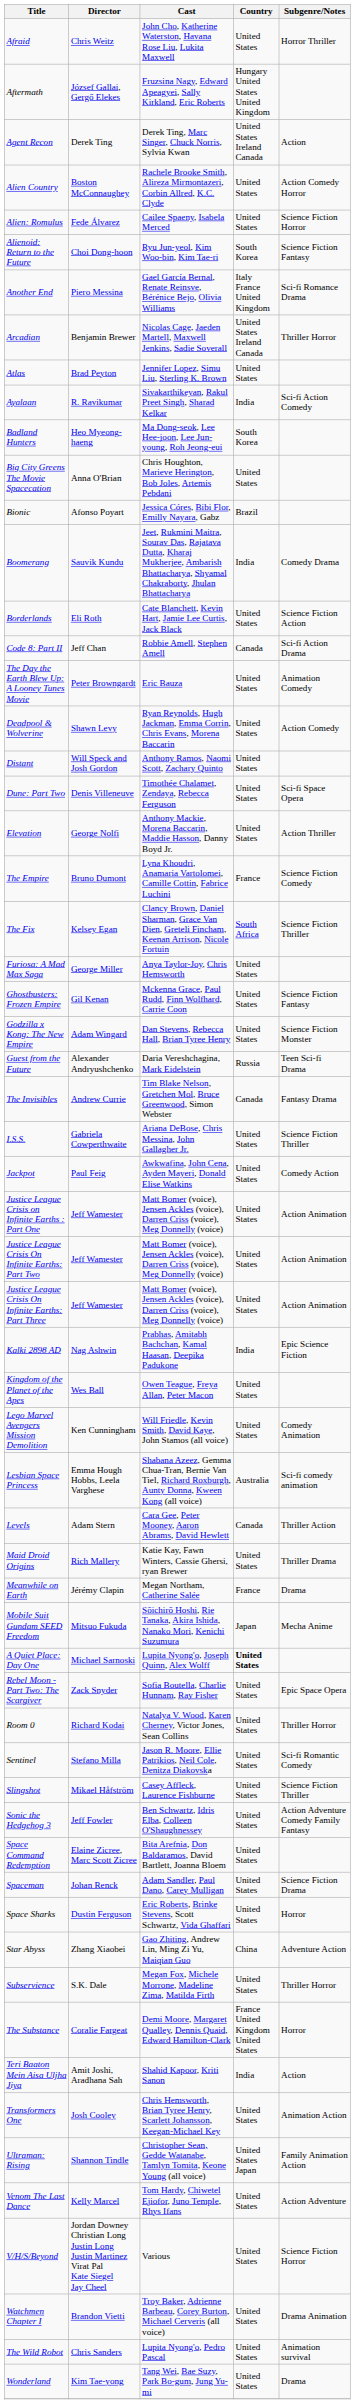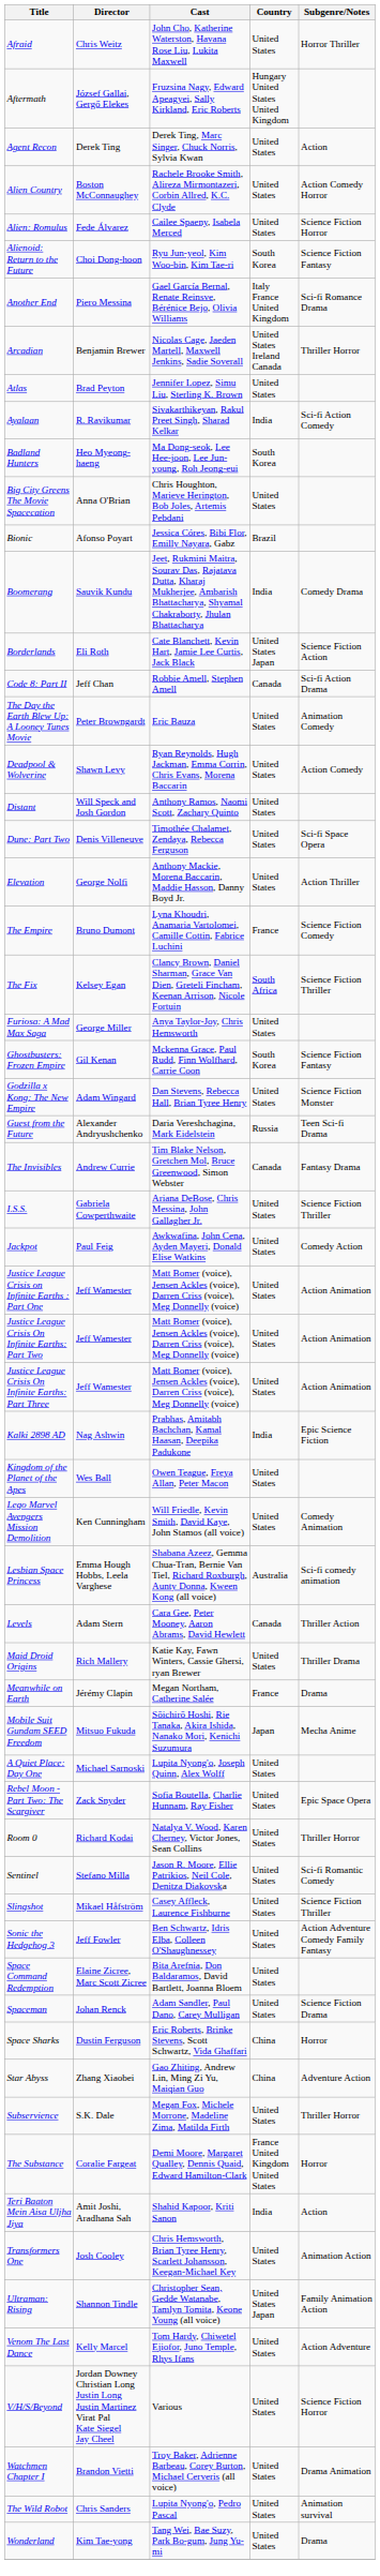 <table class="wikitable sortable">
 <tr>
 <th>Title</th>
 <th>Director</th>
 <th>Cast</th>
 <th>Country</th>
 <th>Subgenre/Notes</th>
 </tr>
 <tr>
 <td><em><a href='#'>Afraid</a></em></td>
 <td><a href='#'>Chris Weitz</a></td>
 <td><a href='#'>John Cho</a>, <a href='#'>Katherine Waterston</a>, <a href='#'>Havana Rose Liu</a>, <a href='#'>Lukita Maxwell</a></td>
 <td>United States</td>
 <td>Horror Thriller </td>
 </tr>
 <tr>
 <td><em>Aftermath</em></td>
 <td><a href='#'>József Gallai</a>,  <a href='#'>Gergő Elekes</a></td>
 <td><a href='#'>Fruzsina Nagy</a>, <a href='#'>Edward Apeagyei</a>, <a href='#'>Sally Kirkland</a>, <a href='#'>Eric Roberts</a></td>
 <td>Hungary United States United Kingdom</td>
 <td></td>
 </tr>
 <tr>
 <td><em><a href='#'>Agent Recon</a></em></td>
 <td>Derek Ting</td>
 <td>Derek Ting, <a href='#'>Marc Singer</a>, <a href='#'>Chuck Norris</a>, Sylvia Kwan</td>
-<td>United States Ireland Canada</td>
+<td>United States</td>
 <td>Action</td>
 </tr>
 <tr>
 <td><em><a href='#'>Alien Country</a></em></td>
 <td><a href='#'>Boston McConnaughey</a></td>
 <td><a href='#'>Rachele Brooke Smith</a>, <a href='#'>Alireza Mirmontazeri</a>, <a href='#'>Corbin Allred</a>, <a href='#'>K.C. Clyde</a></td>
 <td>United States</td>
 <td>Action Comedy  Horror </td>
 </tr>
 <tr>
 <td><em><a href='#'>Alien: Romulus</a></em></td>
 <td><a href='#'>Fede Álvarez</a></td>
 <td><a href='#'>Cailee Spaeny</a>, <a href='#'>Isabela Merced</a></td>
 <td>United States</td>
 <td>Science Fiction Horror</td>
 </tr>
 <tr>
 <td><em><a href='#'>Alienoid: Return to the Future</a></em></td>
 <td><a href='#'>Choi Dong-hoon</a></td>
 <td><a href='#'>Ryu Jun-yeol</a>, <a href='#'>Kim Woo-bin</a>, <a href='#'>Kim Tae-ri</a></td>
 <td>South Korea</td>
 <td>Science Fiction Fantasy</td>
 </tr>
 <tr>
 <td><em><a href='#'>Another End</a></em></td>
 <td><a href='#'>Piero Messina</a></td>
 <td><a href='#'>Gael García Bernal</a>, <a href='#'>Renate Reinsve</a>, <a href='#'>Bérénice Bejo</a>, <a href='#'>Olivia Williams</a></td>
 <td>Italy<br>France<br>United Kingdom</td>
 <td>Sci-fi Romance Drama</td>
 </tr>
 <tr>
 <td><em><a href='#'>Arcadian</a></em></td>
 <td>Benjamin Brewer</td>
 <td><a href='#'>Nicolas Cage</a>, <a href='#'>Jaeden Martell</a>, <a href='#'>Maxwell Jenkins</a>, <a href='#'>Sadie Soverall</a></td>
 <td>United States Ireland Canada</td>
 <td>Thriller Horror</td>
 </tr>
 <tr>
 <td><em><a href='#'>Atlas</a></em></td>
 <td><a href='#'>Brad Peyton</a></td>
 <td><a href='#'>Jennifer Lopez</a>, <a href='#'>Simu Liu</a>, <a href='#'>Sterling K. Brown</a></td>
 <td>United States</td>
 <td></td>
 </tr>
 <tr>
 <td><em><a href='#'>Ayalaan</a></em></td>
 <td><a href='#'>R. Ravikumar</a></td>
 <td><a href='#'>Sivakarthikeyan</a>, <a href='#'>Rakul Preet Singh</a>, <a href='#'>Sharad Kelkar</a></td>
 <td>India</td>
 <td>Sci-fi Action Comedy</td>
 </tr>
 <tr>
 <td><em><a href='#'>Badland Hunters</a></em></td>
 <td><a href='#'>Heo Myeong-haeng</a></td>
 <td><a href='#'>Ma Dong-seok</a>, <a href='#'>Lee Hee-joon</a>, <a href='#'>Lee Jun-young</a>, <a href='#'>Roh Jeong-eui</a></td>
 <td>South Korea</td>
 <td></td>
 </tr>
 <tr>
 <td><a href='#'><em>Big City Greens The Movie Spacecation</em></a></td>
 <td>Anna O'Brian</td>
 <td>Chris Houghton, <a href='#'>Marieve Herington</a>, <a href='#'>Bob Joles</a>, <a href='#'>Artemis Pebdani</a></td>
 <td>United States</td>
 <td></td>
 </tr>
 <tr>
 <td><em>Bionic</em></td>
 <td>Afonso Poyart</td>
 <td><a href='#'>Jessica Córes</a>, <a href='#'>Bibi Flor</a>, <a href='#'>Emilly Nayara</a>, Gabz</td>
 <td>Brazil</td>
 <td></td>
 </tr>
 <tr>
 <td><em><a href='#'>Boomerang</a></em></td>
 <td><a href='#'>Sauvik Kundu</a></td>
 <td><a href='#'>Jeet</a>, <a href='#'>Rukmini Maitra</a>, <a href='#'>Sourav Das</a>, <a href='#'>Rajatava Dutta</a>, <a href='#'>Kharaj Mukherjee</a>, <a href='#'>Ambarish Bhattacharya</a>, <a href='#'>Shyamal Chakraborty</a>, <a href='#'>Jhulan Bhattacharya</a></td>
 <td>India</td>
 <td>Comedy Drama</td>
 </tr>
 <tr>
 <td><em><a href='#'>Borderlands</a></em></td>
 <td><a href='#'>Eli Roth</a></td>
 <td><a href='#'>Cate Blanchett</a>, <a href='#'>Kevin Hart</a>, <a href='#'>Jamie Lee Curtis</a>, <a href='#'>Jack Black</a></td>
-<td>United States</td>
+<td>United States<br>Japan</td>
 <td>Science Fiction Action</td>
 </tr>
 <tr>
 <td><em><a href='#'>Code 8: Part II</a></em></td>
 <td>Jeff Chan</td>
 <td><a href='#'>Robbie Amell</a>, <a href='#'>Stephen Amell</a></td>
 <td>Canada</td>
 <td>Sci-fi Action Drama</td>
 </tr>
 <tr>
 <td><em><a href='#'>The Day the Earth Blew Up: A Looney Tunes Movie</a></em></td>
 <td><a href='#'>Peter Browngardt</a></td>
 <td><a href='#'>Eric Bauza</a></td>
 <td>United States</td>
 <td>Animation Comedy</td>
 </tr>
 <tr>
 <td><em><a href='#'>Deadpool & Wolverine</a></em></td>
 <td><a href='#'>Shawn Levy</a></td>
 <td><a href='#'>Ryan Reynolds</a>, <a href='#'>Hugh Jackman</a>, <a href='#'>Emma Corrin</a>, <a href='#'>Chris Evans</a>, <a href='#'>Morena Baccarin</a></td>
 <td>United States</td>
 <td>Action Comedy</td>
 </tr>
 <tr>
 <td><em><a href='#'>Distant</a></em></td>
 <td><a href='#'>Will Speck and Josh Gordon</a></td>
 <td><a href='#'>Anthony Ramos</a>, <a href='#'>Naomi Scott</a>, <a href='#'>Zachary Quinto</a></td>
 <td>United States</td>
 <td></td>
 </tr>
 <tr>
 <td><em><a href='#'>Dune: Part Two</a></em></td>
 <td><a href='#'>Denis Villeneuve</a></td>
 <td><a href='#'>Timothée Chalamet</a>, <a href='#'>Zendaya</a>, <a href='#'>Rebecca Ferguson</a></td>
 <td>United States</td>
 <td>Sci-fi Space Opera</td>
 </tr>
 <tr>
 <td><em><a href='#'>Elevation</a></em></td>
 <td><a href='#'>George Nolfi</a></td>
 <td><a href='#'>Anthony Mackie</a>, <a href='#'>Morena Baccarin</a>, <a href='#'>Maddie Hasson</a>, Danny Boyd Jr.</td>
 <td>United States</td>
 <td>Action Thriller </td>
 </tr>
 <tr>
 <td><em><a href='#'>The Empire</a></em></td>
 <td><a href='#'>Bruno Dumont</a></td>
 <td><a href='#'>Lyna Khoudri</a>, <a href='#'>Anamaria Vartolomei</a>, <a href='#'>Camille Cottin</a>, <a href='#'>Fabrice Luchini</a></td>
 <td>France</td>
 <td>Science Fiction Comedy</td>
 </tr>
 <tr>
 <td><a href='#'><em>The Fix</em></a></td>
 <td><a href='#'>Kelsey Egan</a></td>
 <td><a href='#'>Clancy Brown</a>, <a href='#'>Daniel Sharman</a>, <a href='#'>Grace Van Dien</a>,  <a href='#'>Greteli Fincham</a>, <a href='#'>Keenan Arrison</a>, <a href='#'>Nicole Fortuin</a></td>
 <td><a href='#'>South Africa</a></td>
 <td>Science Fiction Thriller</td>
 </tr>
 <tr>
 <td><em><a href='#'>Furiosa: A Mad Max Saga</a></em></td>
 <td><a href='#'>George Miller</a></td>
 <td><a href='#'>Anya Taylor-Joy</a>, <a href='#'>Chris Hemsworth</a></td>
 <td>United States</td>
 <td></td>
 </tr>
 <tr>
 <td><em><a href='#'>Ghostbusters: Frozen Empire</a></em></td>
 <td><a href='#'>Gil Kenan</a></td>
 <td><a href='#'>Mckenna Grace</a>, <a href='#'>Paul Rudd</a>, <a href='#'>Finn Wolfhard</a>, <a href='#'>Carrie Coon</a></td>
-<td>United States</td>
+<td>South Korea</td>
 <td>Science Fiction Fantasy</td>
 </tr>
 <tr>
 <td><em><a href='#'>Godzilla x Kong: The New Empire</a></em></td>
 <td><a href='#'>Adam Wingard</a></td>
 <td><a href='#'>Dan Stevens</a>, <a href='#'>Rebecca Hall</a>, <a href='#'>Brian Tyree Henry</a></td>
 <td>United States</td>
 <td>Science Fiction Monster</td>
 </tr>
 <tr>
 <td><em><a href='#'>Guest from the Future</a></em></td>
 <td>Alexander Andryushchenko</td>
 <td>Daria Vereshchagina, <a href='#'>Mark Eidelstein</a></td>
 <td>Russia</td>
 <td>Teen Sci-fi Drama</td>
 </tr>
 <tr>
 <td><em><a href='#'>The Invisibles</a></em></td>
 <td><a href='#'>Andrew Currie</a></td>
 <td><a href='#'>Tim Blake Nelson</a>, <a href='#'>Gretchen Mol</a>, <a href='#'>Bruce Greenwood</a>, Simon Webster</td>
 <td>Canada</td>
 <td>Fantasy Drama </td>
 </tr>
 <tr>
 <td><em><a href='#'>I.S.S.</a></em></td>
 <td><a href='#'>Gabriela Cowperthwaite</a></td>
 <td><a href='#'>Ariana DeBose</a>, <a href='#'>Chris Messina</a>, <a href='#'>John Gallagher Jr.</a></td>
 <td>United States</td>
 <td>Science Fiction Thriller</td>
 </tr>
 <tr>
 <td><em><a href='#'>Jackpot</a></em></td>
 <td><a href='#'>Paul Feig</a></td>
 <td><a href='#'>Awkwafina</a>, <a href='#'>John Cena</a>, <a href='#'>Ayden Mayeri</a>, <a href='#'>Donald Elise Watkins</a></td>
 <td>United States</td>
 <td>Comedy Action</td>
 </tr>
 <tr>
 <td><em><a href='#'>Justice League Crisis on Infinite Earths : Part One</a></em></td>
 <td><a href='#'>Jeff Wamester</a></td>
 <td><a href='#'>Matt Bomer</a> (voice), <a href='#'>Jensen Ackles</a> (voice), <a href='#'>Darren Criss</a> (voice), <a href='#'>Meg Donnelly</a> (voice)</td>
 <td>United States</td>
 <td>Action  Animation</td>
 </tr>
 <tr>
 <td><em><a href='#'>Justice League Crisis On Infinite Earths: Part Two</a></em></td>
 <td><a href='#'>Jeff Wamester</a></td>
 <td><a href='#'>Matt Bomer</a> (voice), <a href='#'>Jensen Ackles</a> (voice), <a href='#'>Darren Criss</a> (voice), <a href='#'>Meg Donnelly</a> (voice)</td>
 <td>United States</td>
 <td>Action  Animation</td>
 </tr>
 <tr>
 <td><em><a href='#'>Justice League Crisis On Infinite Earths: Part Three</a></em></td>
 <td><a href='#'>Jeff Wamester</a></td>
 <td><a href='#'>Matt Bomer</a> (voice), <a href='#'>Jensen Ackles</a> (voice), <a href='#'>Darren Criss</a> (voice), <a href='#'>Meg Donnelly</a> (voice)</td>
 <td>United States</td>
 <td>Action  Animation</td>
 </tr>
 <tr>
 <td><em><a href='#'>Kalki 2898 AD</a></em></td>
 <td><a href='#'>Nag Ashwin</a></td>
 <td><a href='#'>Prabhas</a>, <a href='#'>Amitabh Bachchan</a>, <a href='#'>Kamal Haasan</a>, <a href='#'>Deepika Padukone</a></td>
 <td>India</td>
 <td>Epic Science Fiction</td>
 </tr>
 <tr>
 <td><em><a href='#'>Kingdom of the Planet of the Apes</a></em></td>
 <td><a href='#'>Wes Ball</a></td>
 <td><a href='#'>Owen Teague</a>, <a href='#'>Freya Allan</a>, <a href='#'>Peter Macon</a></td>
 <td>United States</td>
 <td></td>
 </tr>
 <tr>
 <td><em><a href='#'>Lego Marvel Avengers Mission Demolition</a></em></td>
 <td>Ken Cunningham</td>
 <td><a href='#'>Will Friedle</a>, <a href='#'>Kevin Smith</a>, <a href='#'>David Kaye</a>, John Stamos (all voice)</td>
 <td>United States</td>
 <td>Comedy Animation </td>
 </tr>
 <tr>
 <td><em><a href='#'>Lesbian Space Princess</a></em></td>
 <td>Emma Hough Hobbs, Leela Varghese</td>
 <td><a href='#'>Shabana Azeez</a>, Gemma Chua-Tran, Bernie Van Tiel, <a href='#'>Richard Roxburgh</a>, <a href='#'>Aunty Donna</a>, <a href='#'>Kween Kong</a> (all voice)</td>
 <td>Australia</td>
 <td>Sci-fi comedy animation</td>
 </tr>
 <tr>
 <td><em><a href='#'>Levels</a></em></td>
 <td>Adam Stern</td>
 <td><a href='#'>Cara Gee</a>, <a href='#'>Peter Mooney</a>, <a href='#'>Aaron Abrams</a>, <a href='#'>David Hewlett</a></td>
 <td>Canada</td>
 <td>Thriller Action</td>
 </tr>
 <tr>
 <td><em><a href='#'>Maid Droid Origins</a></em></td>
 <td><a href='#'>Rich Mallery</a></td>
 <td>Katie Kay, Fawn Winters, Cassie Ghersi, ryan Brewer</td>
 <td>United States</td>
 <td>Thriller  Drama </td>
 </tr>
 <tr>
 <td><em><a href='#'>Meanwhile on Earth</a></em></td>
 <td>Jérémy Clapin</td>
 <td>Megan Northam, <a href='#'>Catherine Salée</a></td>
 <td>France</td>
 <td>Drama</td>
 </tr>
 <tr>
 <td><em><a href='#'>Mobile Suit Gundam SEED Freedom</a></em></td>
 <td><a href='#'>Mitsuo Fukuda</a></td>
 <td><a href='#'>Sōichirō Hoshi</a>, <a href='#'>Rie Tanaka</a>, <a href='#'>Akira Ishida</a>, <a href='#'>Nanako Mori</a>, <a href='#'>Kenichi Suzumura</a></td>
 <td>Japan</td>
 <td>Mecha Anime</td>
 </tr>
 <tr>
 <td><em><a href='#'>A Quiet Place: Day One</a></em></td>
 <td><a href='#'>Michael Sarnoski</a></td>
 <td><a href='#'>Lupita Nyong'o</a>, <a href='#'>Joseph Quinn</a>, <a href='#'>Alex Wolff</a></td>
-<td><strong>United States</strong></td>
+<td>United States</td>
 <td></td>
 </tr>
 <tr>
 <td><em><a href='#'>Rebel Moon - Part Two: The Scargiver</a></em></td>
 <td><a href='#'>Zack Snyder</a></td>
 <td><a href='#'>Sofia Boutella</a>, <a href='#'>Charlie Hunnam</a>, <a href='#'>Ray Fisher</a></td>
 <td>United States</td>
 <td>Epic Space Opera</td>
 </tr>
 <tr>
 <td><em>Room 0</em></td>
 <td><a href='#'>Richard Kodai</a></td>
 <td><a href='#'>Natalya V. Wood</a>, <a href='#'>Karen Cherney</a>, Victor Jones, Sean Collins</td>
 <td>United States</td>
 <td>Thriller  Horror </td>
 </tr>
 <tr>
 <td><em>Sentinel</em></td>
 <td><a href='#'>Stefano Milla</a></td>
 <td><a href='#'>Jason R. Moore</a>, <a href='#'>Ellie Patrikios</a>, <a href='#'>Neil Cole</a>, <a href='#'>Denitza Diakovsk</a>a</td>
 <td>United States</td>
 <td>Sci-fi Romantic Comedy</td>
 </tr>
 <tr>
 <td><em><a href='#'>Slingshot</a></em></td>
 <td><a href='#'>Mikael Håfström</a></td>
 <td><a href='#'>Casey Affleck</a>, <a href='#'>Laurence Fishburne</a></td>
 <td>United States</td>
 <td>Science Fiction Thriller</td>
 </tr>
 <tr>
 <td><em><a href='#'>Sonic the Hedgehog 3</a></em></td>
 <td><a href='#'>Jeff Fowler</a></td>
 <td><a href='#'>Ben Schwartz</a>, <a href='#'>Idris Elba</a>, <a href='#'>Colleen O'Shaughnessey</a></td>
 <td>United States</td>
 <td>Action Adventure Comedy Family Fantasy</td>
 </tr>
 <tr>
 <td><em><a href='#'>Space Command Redemption</a></em></td>
 <td><a href='#'>Elaine Zicree</a>, <a href='#'>Marc Scott Zicree</a></td>
 <td><a href='#'>Bita Arefnia</a>, <a href='#'>Don Baldaramos</a>, David Bartlett, Joanna Bloem</td>
 <td>United States</td>
 <td></td>
 </tr>
 <tr>
 <td><em><a href='#'>Spaceman</a></em></td>
 <td><a href='#'>Johan Renck</a></td>
 <td><a href='#'>Adam Sandler</a>, <a href='#'>Paul Dano</a>, <a href='#'>Carey Mulligan</a></td>
 <td>United States</td>
 <td>Science Fiction Drama</td>
 </tr>
 <tr>
 <td><em>Space Sharks</em></td>
 <td><a href='#'>Dustin Ferguson</a></td>
 <td><a href='#'>Eric Roberts</a>, <a href='#'>Brinke Stevens</a>, Scott Schwartz, <a href='#'>Vida Ghaffari</a></td>
-<td>United States</td>
+<td>China</td>
 <td>Horror </td>
 </tr>
 <tr>
 <td><em>Star Abyss</em></td>
 <td>Zhang Xiaobei</td>
 <td><a href='#'>Gao Zhiting</a>,  Andrew Lin,  Ming Zi Yu, <a href='#'>Maiqian Guo</a></td>
 <td>China</td>
 <td>Adventure Action </td>
 </tr>
 <tr>
 <td><em><a href='#'>Subservience</a></em></td>
 <td>S.K. Dale</td>
 <td><a href='#'>Megan Fox</a>, <a href='#'>Michele Morrone</a>, <a href='#'>Madeline Zima</a>, <a href='#'>Matilda Firth</a></td>
 <td>United States</td>
 <td>Thriller Horror </td>
 </tr>
 <tr>
 <td><em><a href='#'>The Substance</a></em></td>
 <td><a href='#'>Coralie Fargeat</a></td>
 <td><a href='#'>Demi Moore</a>, <a href='#'>Margaret Qualley</a>, <a href='#'>Dennis Quaid</a>, <a href='#'>Edward Hamilton-Clark</a></td>
 <td>France<br>United Kingdom<br>United States</td>
 <td>Horror </td>
 </tr>
 <tr>
 <td><em><a href='#'>Teri Baaton Mein Aisa Uljha Jiya</a></em></td>
 <td>Amit Joshi, Aradhana Sah</td>
 <td><a href='#'>Shahid Kapoor</a>, <a href='#'>Kriti Sanon</a></td>
 <td>India</td>
 <td>Action </td>
 </tr>
 <tr>
 <td><em><a href='#'>Transformers One</a></em></td>
 <td><a href='#'>Josh Cooley</a></td>
 <td><a href='#'>Chris Hemsworth</a>, <a href='#'>Brian Tyree Henry</a>, <a href='#'>Scarlett Johansson</a>, <a href='#'>Keegan-Michael Key</a></td>
 <td>United States</td>
 <td>Animation Action</td>
 </tr>
 <tr>
 <td><em><a href='#'>Ultraman: Rising</a></em></td>
 <td><a href='#'>Shannon Tindle</a></td>
 <td><a href='#'>Christopher Sean,</a> <a href='#'>Gedde Watanabe</a>, <a href='#'>Tamlyn Tomita</a>, <a href='#'>Keone Young</a> (all voice)</td>
 <td>United States<br>Japan</td>
 <td>Family Animation Action </td>
 </tr>
 <tr>
 <td><em><a href='#'>Venom The Last Dance</a></em></td>
 <td><a href='#'>Kelly Marcel</a></td>
 <td><a href='#'>Tom Hardy</a>, <a href='#'>Chiwetel Ejiofor</a>, <a href='#'>Juno Temple</a>, <a href='#'>Rhys Ifans</a></td>
 <td>United States</td>
 <td>Action  Adventure </td>
 </tr>
 <tr>
 <td><em><a href='#'>V/H/S/Beyond</a></em></td>
 <td>Jordan Downey<br>Christian Long<br><a href='#'>Justin Long</a><br><a href='#'>Justin Martinez</a><br>Virat Pal<br><a href='#'>Kate Siegel</a><br><a href='#'>Jay Cheel</a></td>
 <td>Various</td>
 <td>United States</td>
 <td>Science Fiction Horror</td>
 </tr>
 <tr>
 <td><em><a href='#'>Watchmen Chapter I</a></em></td>
 <td><a href='#'>Brandon Vietti</a></td>
 <td><a href='#'>Troy Baker</a>, <a href='#'>Adrienne Barbeau</a>, <a href='#'>Corey Burton</a>, <a href='#'>Michael Cerveris</a> (all voice)</td>
 <td>United States</td>
 <td>Drama Animation </td>
 </tr>
 <tr>
 <td><em><a href='#'>The Wild Robot</a></em></td>
 <td><a href='#'>Chris Sanders</a></td>
 <td><a href='#'>Lupita Nyong'o</a>, <a href='#'>Pedro Pascal</a></td>
 <td>United States</td>
 <td>Animation survival</td>
 </tr>
 <tr>
 <td><em><a href='#'>Wonderland</a></em></td>
 <td><a href='#'>Kim Tae-yong</a></td>
 <td><a href='#'>Tang Wei</a>, <a href='#'>Bae Suzy</a>, <a href='#'>Park Bo-gum</a>, <a href='#'>Jung Yu-mi</a></td>
 <td>United States</td>
 <td>Drama </td>
 </tr>
 <tr>
 </tr>
 </table>
